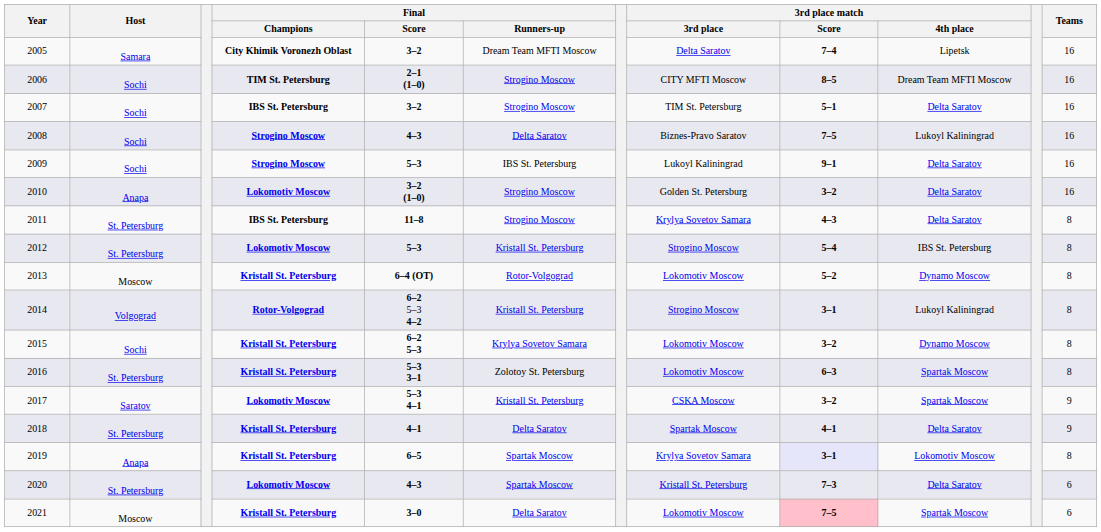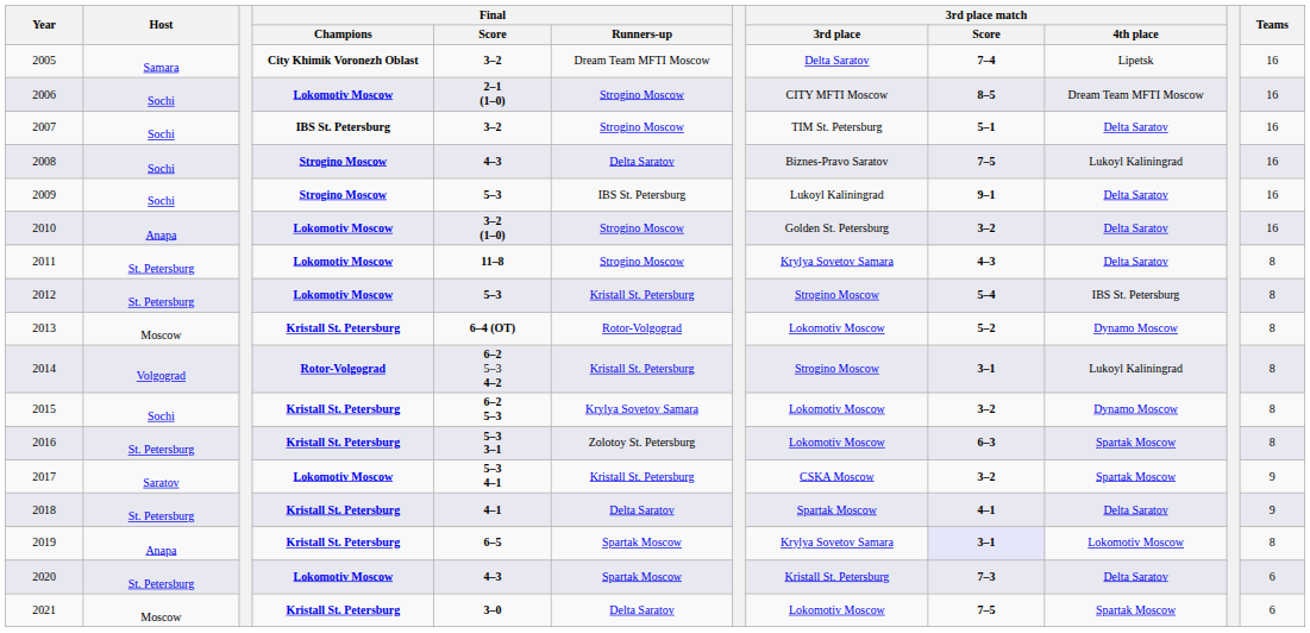 <table class="wikitable" style="font-size:90%; width: 100%; text-align: center;">
 <tr bgcolor=#c1d8ff>
 <th rowspan=2 width=6%>Year</th>
 <th rowspan=2 width=12%>Host</th>
 <th width=1% rowspan=19 bgcolor=ffffff></th>
 <th colspan=3>Final</th>
 <th width=1% rowspan=19 bgcolor=ffffff></th>
 <th colspan=3>3rd place match</th>
 <th width=1% rowspan=19 bgcolor=#ffffff></th>
 <th rowspan=2 width=5%>Teams</th>
 </tr>
 <tr bgcolor=#efefef>
 <th width=14%>Champions</th>
 <th width=9%>Score</th>
 <th width=14%>Runners-up</th>
 <th width=14%>3rd place</th>
 <th width=9%>Score</th>
 <th width=14%>4th place</th>
 </tr>
 <tr>
 <td>2005<br></td>
 <td><br><a href='#'>Samara</a></td>
 <td><strong>City Khimik Voronezh Oblast</strong></td>
 <td><strong>3–2</strong></td>
 <td>Dream Team MFTI Moscow</td>
 <td><a href='#'>Delta Saratov</a></td>
 <td><strong>7–4</strong></td>
 <td>Lipetsk</td>
 <td>16</td>
 </tr>
 <tr bgcolor=#E8E8F0>
 <td>2006<br></td>
 <td><br><a href='#'>Sochi</a></td>
-<td><strong>TIM St. Petersburg</strong></td>
+<td><strong><a href='#'>Lokomotiv Moscow</a></strong></td>
 <td><strong>2–1<br>(1–0)</strong></td>
 <td><a href='#'>Strogino Moscow</a></td>
 <td>CITY MFTI Moscow</td>
 <td><strong>8–5</strong></td>
 <td>Dream Team MFTI Moscow</td>
 <td>16</td>
 </tr>
 <tr>
 <td>2007</td>
 <td><br><a href='#'>Sochi</a></td>
 <td><strong>IBS St. Petersburg</strong></td>
 <td><strong>3–2</strong></td>
 <td><a href='#'>Strogino Moscow</a></td>
 <td>TIM St. Petersburg</td>
 <td><strong>5–1</strong></td>
 <td><a href='#'>Delta Saratov</a></td>
 <td>16</td>
 </tr>
 <tr bgcolor=#E8E8F0>
 <td>2008<br></td>
 <td><br><a href='#'>Sochi</a></td>
 <td><strong><a href='#'>Strogino Moscow</a></strong></td>
 <td><strong>4–3</strong></td>
 <td><a href='#'>Delta Saratov</a></td>
 <td>Biznes-Pravo Saratov</td>
 <td><strong>7–5</strong></td>
 <td>Lukoyl Kaliningrad</td>
 <td>16</td>
 </tr>
 <tr>
 <td>2009<br></td>
 <td><br><a href='#'>Sochi</a></td>
 <td><strong><a href='#'>Strogino Moscow</a></strong></td>
 <td><strong>5–3</strong></td>
 <td>IBS St. Petersburg</td>
 <td>Lukoyl Kaliningrad</td>
 <td><strong>9–1</strong></td>
 <td><a href='#'>Delta Saratov</a></td>
 <td>16</td>
 </tr>
 <tr bgcolor=#E8E8F0>
 <td>2010<br></td>
 <td><br><a href='#'>Anapa</a></td>
 <td><strong><a href='#'>Lokomotiv Moscow</a></strong></td>
 <td><strong>3–2<br>(1–0)</strong></td>
 <td><a href='#'>Strogino Moscow</a></td>
 <td>Golden St. Petersburg</td>
 <td><strong>3–2</strong></td>
 <td><a href='#'>Delta Saratov</a></td>
 <td>16</td>
 </tr>
 <tr>
 <td>2011<br></td>
 <td><br><a href='#'>St. Petersburg</a></td>
-<td><strong>IBS St. Petersburg</strong></td>
+<td><strong><a href='#'>Lokomotiv Moscow</a></strong></td>
 <td><strong>11–8</strong></td>
 <td><a href='#'>Strogino Moscow</a></td>
 <td><a href='#'>Krylya Sovetov Samara</a></td>
 <td><strong>4–3</strong></td>
 <td><a href='#'>Delta Saratov</a></td>
 <td>8</td>
 </tr>
 <tr bgcolor=#E8E8F0>
 <td>2012<br></td>
 <td><br><a href='#'>St. Petersburg</a></td>
 <td><strong><a href='#'>Lokomotiv Moscow</a></strong></td>
 <td><strong>5–3</strong></td>
 <td><a href='#'>Kristall St. Petersburg</a></td>
 <td><a href='#'>Strogino Moscow</a></td>
 <td><strong>5–4</strong></td>
 <td>IBS St. Petersburg</td>
 <td>8</td>
 </tr>
 <tr>
 <td>2013<br></td>
 <td><br>Moscow</td>
 <td><strong><a href='#'>Kristall St. Petersburg</a></strong></td>
 <td><strong>6–4 (OT)</strong></td>
 <td><a href='#'>Rotor-Volgograd</a></td>
 <td><a href='#'>Lokomotiv Moscow</a></td>
 <td><strong>5–2</strong></td>
 <td><a href='#'>Dynamo Moscow</a></td>
 <td>8</td>
 </tr>
 <tr bgcolor=#E8E8F0>
 <td>2014<br></td>
 <td><br><a href='#'>Volgograd</a></td>
 <td><strong><a href='#'>Rotor-Volgograd</a></strong></td>
 <td><strong>6–2</strong><br>5–3<br><strong>4–2</strong></td>
 <td><a href='#'>Kristall St. Petersburg</a></td>
 <td><a href='#'>Strogino Moscow</a></td>
 <td><strong>3–1</strong></td>
 <td>Lukoyl Kaliningrad</td>
 <td>8</td>
 </tr>
 <tr>
 <td>2015<br></td>
 <td><br><a href='#'>Sochi</a></td>
 <td><strong><a href='#'>Kristall St. Petersburg</a></strong></td>
 <td><strong>6–2</strong><br><strong>5–3</strong></td>
 <td><a href='#'>Krylya Sovetov Samara</a></td>
 <td><a href='#'>Lokomotiv Moscow</a></td>
 <td><strong>3–2</strong></td>
 <td><a href='#'>Dynamo Moscow</a></td>
 <td>8</td>
 </tr>
 <tr bgcolor=#E8E8F0>
 <td>2016<br></td>
 <td><br><a href='#'>St. Petersburg</a></td>
 <td><strong><a href='#'>Kristall St. Petersburg</a></strong></td>
 <td><strong>5–3</strong><br><strong>3–1</strong></td>
 <td>Zolotoy St. Petersburg</td>
 <td><a href='#'>Lokomotiv Moscow</a></td>
 <td><strong>6–3</strong></td>
 <td><a href='#'>Spartak Moscow</a></td>
 <td>8</td>
 </tr>
 <tr>
 <td>2017<br></td>
 <td><br><a href='#'>Saratov</a></td>
 <td><strong><a href='#'>Lokomotiv Moscow</a></strong></td>
 <td><strong>5–3</strong><br><strong>4–1</strong></td>
 <td><a href='#'>Kristall St. Petersburg</a></td>
 <td><a href='#'>CSKA Moscow</a></td>
 <td><strong>3–2</strong></td>
 <td><a href='#'>Spartak Moscow</a></td>
 <td>9</td>
 </tr>
 <tr bgcolor=#E8E8F0>
 <td>2018<br></td>
 <td><br><a href='#'>St. Petersburg</a></td>
 <td><strong><a href='#'>Kristall St. Petersburg</a></strong></td>
 <td><strong>4–1</strong></td>
 <td><a href='#'>Delta Saratov</a></td>
 <td><a href='#'>Spartak Moscow</a></td>
 <td><strong>4–1</strong></td>
 <td><a href='#'>Delta Saratov</a></td>
 <td>9</td>
 </tr>
 <tr>
 <td>2019<br></td>
 <td><br><a href='#'>Anapa</a></td>
 <td><strong><a href='#'>Kristall St. Petersburg</a></strong></td>
 <td><strong>6–5</strong></td>
 <td><a href='#'>Spartak Moscow</a></td>
 <td><a href='#'>Krylya Sovetov Samara</a></td>
 <td style="background: lavender;"><strong>3–1</strong></td>
 <td><a href='#'>Lokomotiv Moscow</a></td>
 <td>8</td>
 </tr>
 <tr bgcolor=#E8E8F0>
 <td>2020<br></td>
 <td><br><a href='#'>St. Petersburg</a></td>
 <td><strong><a href='#'>Lokomotiv Moscow</a></strong></td>
 <td><strong>4–3</strong></td>
 <td><a href='#'>Spartak Moscow</a></td>
 <td><a href='#'>Kristall St. Petersburg</a></td>
 <td><strong>7–3</strong></td>
 <td><a href='#'>Delta Saratov</a></td>
 <td>6</td>
 </tr>
 <tr>
 <td>2021<br></td>
 <td><br>Moscow</td>
 <td><strong><a href='#'>Kristall St. Petersburg</a></strong></td>
 <td><strong>3–0</strong></td>
 <td><a href='#'>Delta Saratov</a></td>
 <td><a href='#'>Lokomotiv Moscow</a></td>
-<td style="background: pink;"><strong>7–5</strong></td>
+<td><strong>7–5</strong></td>
 <td><a href='#'>Spartak Moscow</a></td>
 <td>6</td>
 </tr>
 </table>
